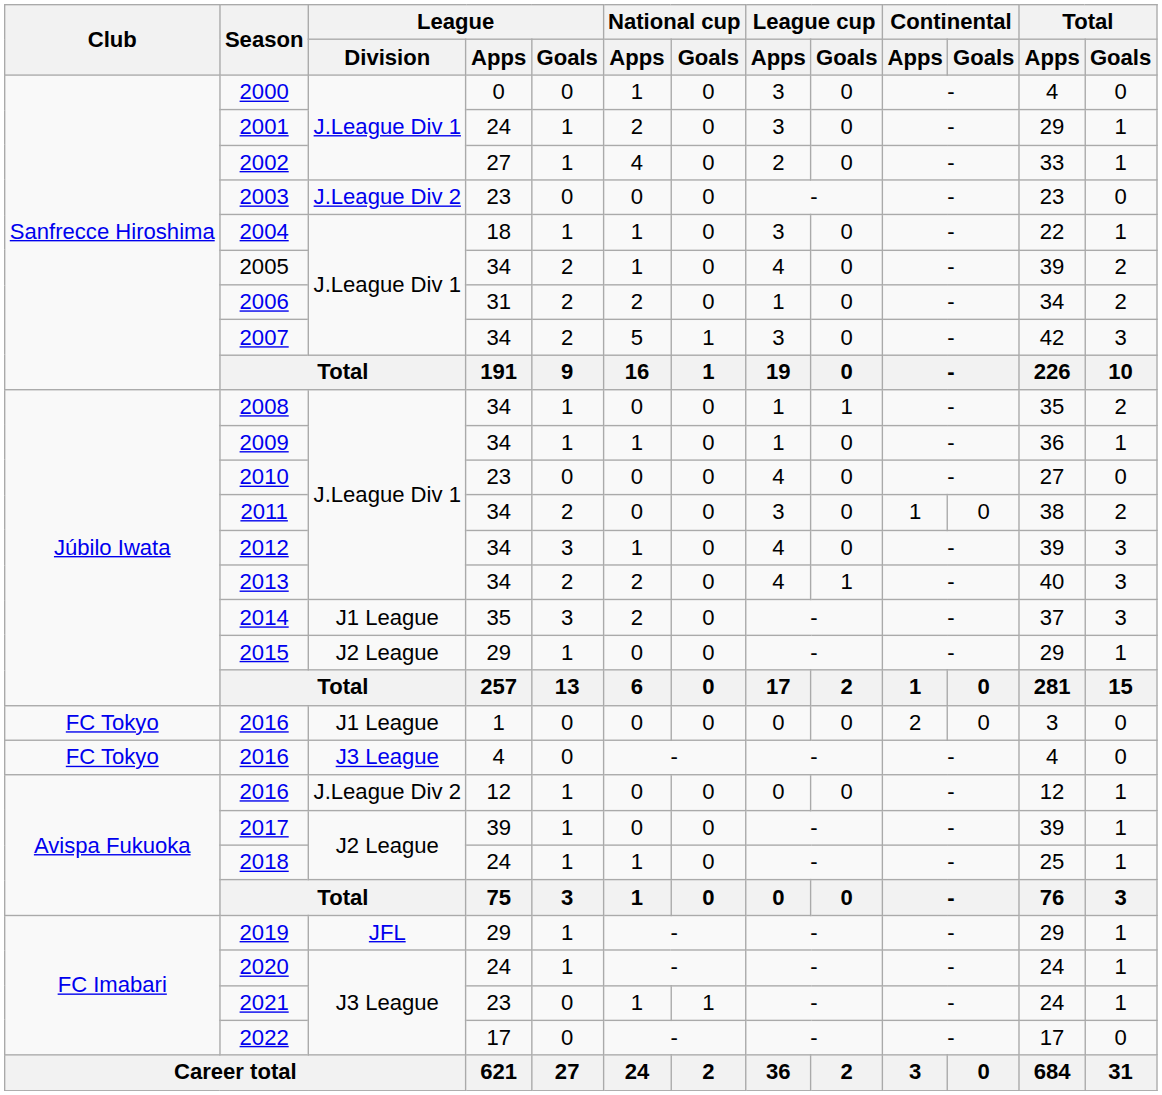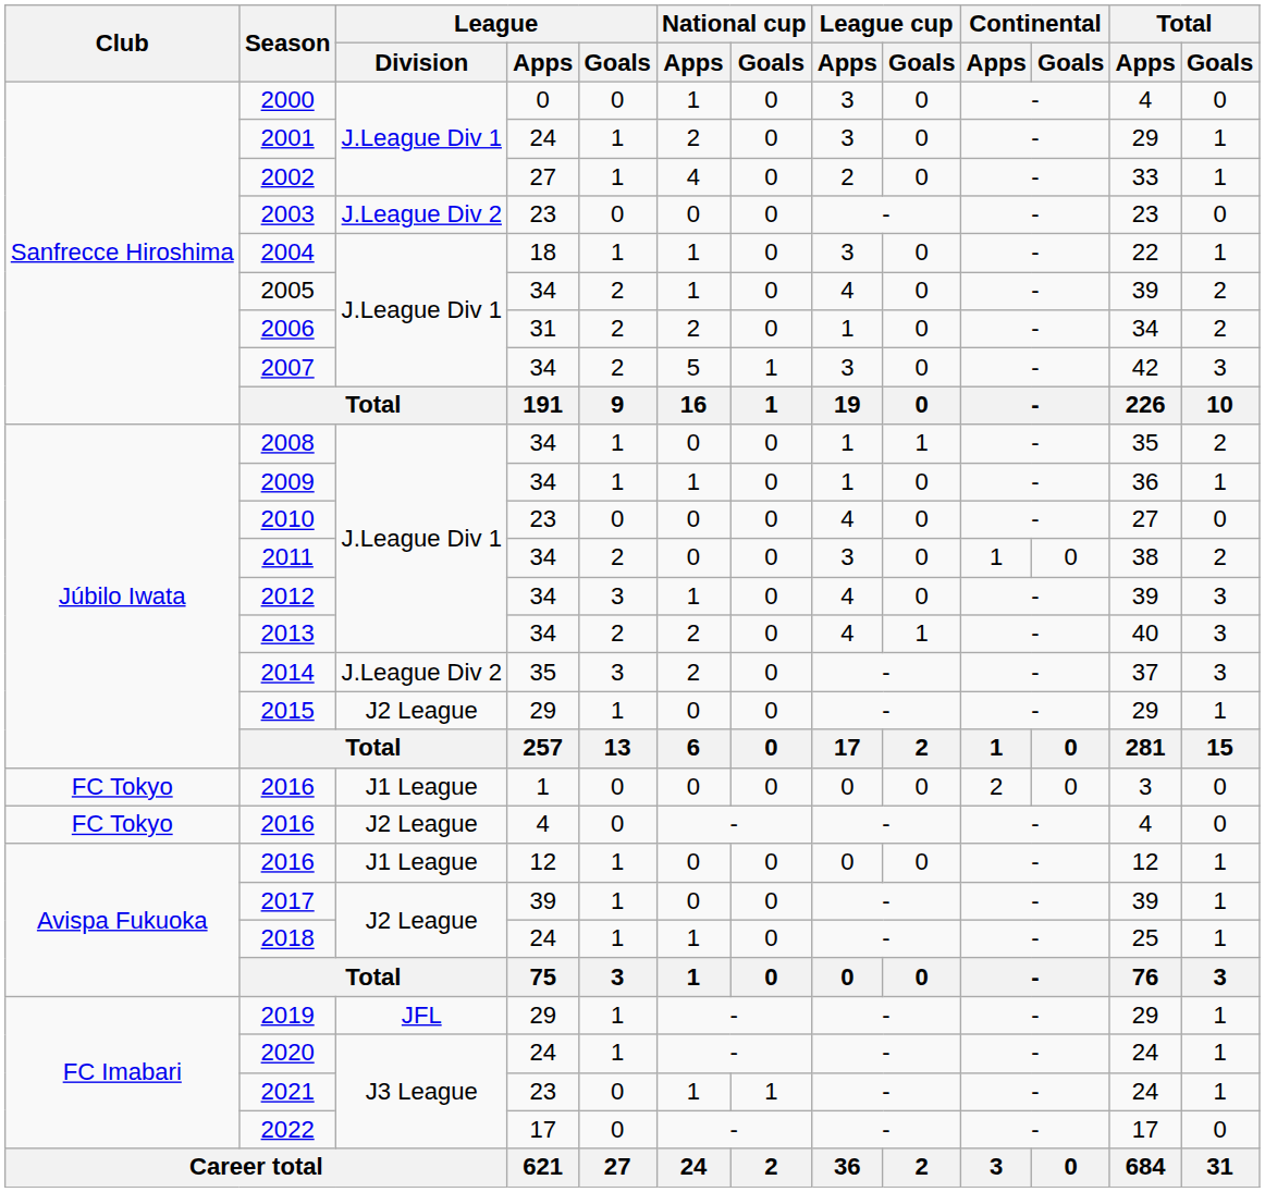 <table class="wikitable" style="text-align:center">
 <tr>
 <th rowspan="2">Club</th>
 <th rowspan="2">Season</th>
 <th colspan="3">League</th>
 <th colspan="2">National cup</th>
 <th colspan="2">League cup</th>
 <th colspan="2">Continental</th>
 <th colspan="2">Total</th>
 </tr>
 <tr>
 <th>Division</th>
 <th>Apps</th>
 <th>Goals</th>
 <th>Apps</th>
 <th>Goals</th>
 <th>Apps</th>
 <th>Goals</th>
 <th>Apps</th>
 <th>Goals</th>
 <th>Apps</th>
 <th>Goals</th>
 </tr>
 <tr>
 <td rowspan="9"><a href='#'>Sanfrecce Hiroshima</a></td>
 <td><a href='#'>2000</a></td>
 <td rowspan="3"><a href='#'>J.League Div 1</a></td>
 <td>0</td>
 <td>0</td>
 <td>1</td>
 <td>0</td>
 <td>3</td>
 <td>0</td>
 <td colspan="2">-</td>
 <td>4</td>
 <td>0</td>
 </tr>
 <tr>
 <td><a href='#'>2001</a></td>
 <td>24</td>
 <td>1</td>
 <td>2</td>
 <td>0</td>
 <td>3</td>
 <td>0</td>
 <td colspan="2">-</td>
 <td>29</td>
 <td>1</td>
 </tr>
 <tr>
 <td><a href='#'>2002</a></td>
 <td>27</td>
 <td>1</td>
 <td>4</td>
 <td>0</td>
 <td>2</td>
 <td>0</td>
 <td colspan="2">-</td>
 <td>33</td>
 <td>1</td>
 </tr>
 <tr>
 <td><a href='#'>2003</a></td>
 <td><a href='#'>J.League Div 2</a></td>
 <td>23</td>
 <td>0</td>
 <td>0</td>
 <td>0</td>
 <td colspan="2">-</td>
 <td colspan="2">-</td>
 <td>23</td>
 <td>0</td>
 </tr>
 <tr>
 <td><a href='#'>2004</a></td>
 <td rowspan="4">J.League Div 1</td>
 <td>18</td>
 <td>1</td>
 <td>1</td>
 <td>0</td>
 <td>3</td>
 <td>0</td>
 <td colspan="2">-</td>
 <td>22</td>
 <td>1</td>
 </tr>
 <tr>
 <td>2005</td>
 <td>34</td>
 <td>2</td>
 <td>1</td>
 <td>0</td>
 <td>4</td>
 <td>0</td>
 <td colspan="2">-</td>
 <td>39</td>
 <td>2</td>
 </tr>
 <tr>
 <td><a href='#'>2006</a></td>
 <td>31</td>
 <td>2</td>
 <td>2</td>
 <td>0</td>
 <td>1</td>
 <td>0</td>
 <td colspan="2">-</td>
 <td>34</td>
 <td>2</td>
 </tr>
 <tr>
 <td><a href='#'>2007</a></td>
 <td>34</td>
 <td>2</td>
 <td>5</td>
 <td>1</td>
 <td>3</td>
 <td>0</td>
 <td colspan="2">-</td>
 <td>42</td>
 <td>3</td>
 </tr>
 <tr>
 <th colspan="2">Total</th>
 <th>191</th>
 <th>9</th>
 <th>16</th>
 <th>1</th>
 <th>19</th>
 <th>0</th>
 <th colspan="2">-</th>
 <th>226</th>
 <th>10</th>
 </tr>
 <tr>
 <td rowspan="9"><a href='#'>Júbilo Iwata</a></td>
 <td><a href='#'>2008</a></td>
 <td rowspan="6">J.League Div 1</td>
 <td>34</td>
 <td>1</td>
 <td>0</td>
 <td>0</td>
 <td>1</td>
 <td>1</td>
 <td colspan="2">-</td>
 <td>35</td>
 <td>2</td>
 </tr>
 <tr>
 <td><a href='#'>2009</a></td>
 <td>34</td>
 <td>1</td>
 <td>1</td>
 <td>0</td>
 <td>1</td>
 <td>0</td>
 <td colspan="2">-</td>
 <td>36</td>
 <td>1</td>
 </tr>
 <tr>
 <td><a href='#'>2010</a></td>
 <td>23</td>
 <td>0</td>
 <td>0</td>
 <td>0</td>
 <td>4</td>
 <td>0</td>
 <td colspan="2">-</td>
 <td>27</td>
 <td>0</td>
 </tr>
 <tr>
 <td><a href='#'>2011</a></td>
 <td>34</td>
 <td>2</td>
 <td>0</td>
 <td>0</td>
 <td>3</td>
 <td>0</td>
 <td>1</td>
 <td>0</td>
 <td>38</td>
 <td>2</td>
 </tr>
 <tr>
 <td><a href='#'>2012</a></td>
 <td>34</td>
 <td>3</td>
 <td>1</td>
 <td>0</td>
 <td>4</td>
 <td>0</td>
 <td colspan="2">-</td>
 <td>39</td>
 <td>3</td>
 </tr>
 <tr>
 <td><a href='#'>2013</a></td>
 <td>34</td>
 <td>2</td>
 <td>2</td>
 <td>0</td>
 <td>4</td>
 <td>1</td>
 <td colspan="2">-</td>
 <td>40</td>
 <td>3</td>
 </tr>
 <tr>
 <td><a href='#'>2014</a></td>
-<td>J1 League</td>
+<td>J.League Div 2</td>
 <td>35</td>
 <td>3</td>
 <td>2</td>
 <td>0</td>
 <td colspan="2">-</td>
 <td colspan="2">-</td>
 <td>37</td>
 <td>3</td>
 </tr>
 <tr>
 <td><a href='#'>2015</a></td>
 <td>J2 League</td>
 <td>29</td>
 <td>1</td>
 <td>0</td>
 <td>0</td>
 <td colspan="2">-</td>
 <td colspan="2">-</td>
 <td>29</td>
 <td>1</td>
 </tr>
 <tr>
 <th colspan="2">Total</th>
 <th>257</th>
 <th>13</th>
 <th>6</th>
 <th>0</th>
 <th>17</th>
 <th>2</th>
 <th>1</th>
 <th>0</th>
 <th>281</th>
 <th>15</th>
 </tr>
 <tr>
 <td><a href='#'>FC Tokyo</a></td>
 <td><a href='#'>2016</a></td>
 <td>J1 League</td>
 <td>1</td>
 <td>0</td>
 <td>0</td>
 <td>0</td>
 <td>0</td>
 <td>0</td>
 <td>2</td>
 <td>0</td>
 <td>3</td>
 <td>0</td>
 </tr>
 <tr>
 <td><a href='#'>FC Tokyo</a></td>
 <td><a href='#'>2016</a></td>
-<td><a href='#'>J3 League</a></td>
+<td>J2 League</td>
 <td>4</td>
 <td>0</td>
 <td colspan="2">-</td>
 <td colspan="2">-</td>
 <td colspan="2">-</td>
 <td>4</td>
 <td>0</td>
 </tr>
 <tr>
 <td rowspan="4"><a href='#'>Avispa Fukuoka</a></td>
 <td><a href='#'>2016</a></td>
-<td>J.League Div 2</td>
+<td>J1 League</td>
 <td>12</td>
 <td>1</td>
 <td>0</td>
 <td>0</td>
 <td>0</td>
 <td>0</td>
 <td colspan="2">-</td>
 <td>12</td>
 <td>1</td>
 </tr>
 <tr>
 <td><a href='#'>2017</a></td>
 <td rowspan="2">J2 League</td>
 <td>39</td>
 <td>1</td>
 <td>0</td>
 <td>0</td>
 <td colspan="2">-</td>
 <td colspan="2">-</td>
 <td>39</td>
 <td>1</td>
 </tr>
 <tr>
 <td><a href='#'>2018</a></td>
 <td>24</td>
 <td>1</td>
 <td>1</td>
 <td>0</td>
 <td colspan="2">-</td>
 <td colspan="2">-</td>
 <td>25</td>
 <td>1</td>
 </tr>
 <tr>
 <th colspan="2">Total</th>
 <th>75</th>
 <th>3</th>
 <th>1</th>
 <th>0</th>
 <th>0</th>
 <th>0</th>
 <th colspan="2">-</th>
 <th>76</th>
 <th>3</th>
 </tr>
 <tr>
 <td rowspan="4"><a href='#'>FC Imabari</a></td>
 <td><a href='#'>2019</a></td>
 <td><a href='#'>JFL</a></td>
 <td>29</td>
 <td>1</td>
 <td colspan="2">-</td>
 <td colspan="2">-</td>
 <td colspan="2">-</td>
 <td>29</td>
 <td>1</td>
 </tr>
 <tr>
 <td><a href='#'>2020</a></td>
 <td rowspan="3">J3 League</td>
 <td>24</td>
 <td>1</td>
 <td colspan="2">-</td>
 <td colspan="2">-</td>
 <td colspan="2">-</td>
 <td>24</td>
 <td>1</td>
 </tr>
 <tr>
 <td><a href='#'>2021</a></td>
 <td>23</td>
 <td>0</td>
 <td>1</td>
 <td>1</td>
 <td colspan="2">-</td>
 <td colspan="2">-</td>
 <td>24</td>
 <td>1</td>
 </tr>
 <tr>
 <td><a href='#'>2022</a></td>
 <td>17</td>
 <td>0</td>
 <td colspan="2">-</td>
 <td colspan="2">-</td>
 <td colspan="2">-</td>
 <td>17</td>
 <td>0</td>
 </tr>
 <tr>
 <th colspan="3">Career total</th>
 <th>621</th>
 <th>27</th>
 <th>24</th>
 <th>2</th>
 <th>36</th>
 <th>2</th>
 <th>3</th>
 <th>0</th>
 <th>684</th>
 <th>31</th>
 </tr>
 </table>
